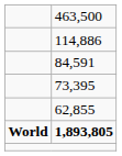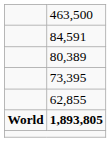 <table class="wikitable floatright">
 <tr>
 <td></td>
 <td>463,500</td>
 </tr>
 <tr>
 <td></td>
-<td>114,886</td>
+<td>84,591</td>
 </tr>
 <tr>
 <td></td>
-<td>84,591</td>
+<td>80,389</td>
 </tr>
 <tr>
 <td></td>
 <td>73,395</td>
 </tr>
 <tr>
 <td></td>
 <td>62,855</td>
 </tr>
 <tr>
 <td><strong>World</strong></td>
 <td><strong>1,893,805</strong></td>
 </tr>
 <tr>
 <td colspan=2></td>
 </tr>
 </table>
